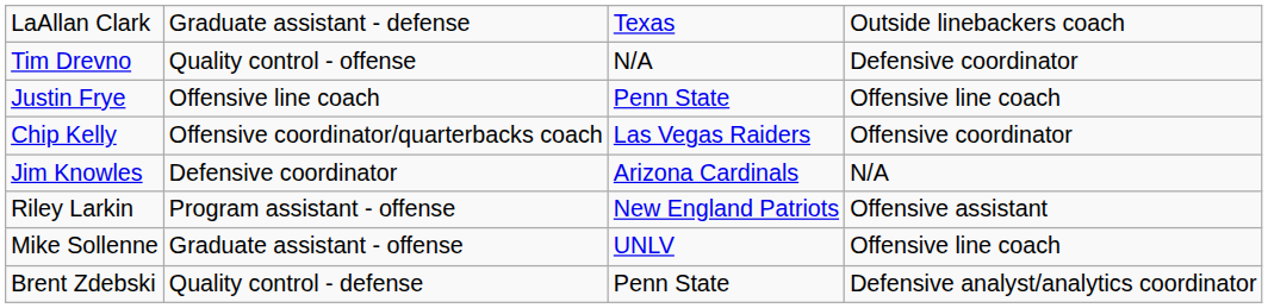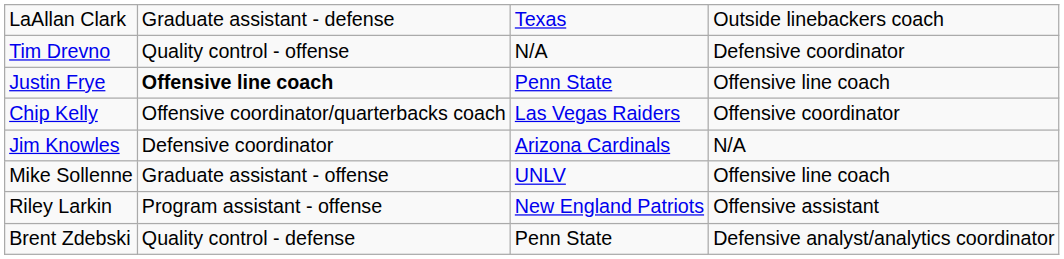 <table class="wikitable">
 <tr>
 <td>LaAllan Clark</td>
 <td>Graduate assistant - defense</td>
 <td><a href='#'>Texas</a></td>
 <td>Outside linebackers coach</td>
 </tr>
 <tr>
 <td><a href='#'>Tim Drevno</a></td>
 <td>Quality control - offense</td>
 <td>N/A</td>
 <td>Defensive coordinator</td>
 </tr>
 <tr>
 <td><a href='#'>Justin Frye</a></td>
-<td>Offensive line coach</td>
+<td><strong>Offensive line coach</strong></td>
 <td><a href='#'>Penn State</a></td>
 <td>Offensive line coach</td>
 </tr>
 <tr>
 <td><a href='#'>Chip Kelly</a></td>
 <td>Offensive coordinator/quarterbacks coach</td>
 <td><a href='#'>Las Vegas Raiders</a></td>
 <td>Offensive coordinator</td>
 </tr>
 <tr>
 <td><a href='#'>Jim Knowles</a></td>
 <td>Defensive coordinator</td>
 <td><a href='#'>Arizona Cardinals</a></td>
 <td>N/A</td>
 </tr>
 <tr>
+<td>Mike Sollenne</td>
+<td>Graduate assistant - offense</td>
+<td><a href='#'>UNLV</a></td>
+<td>Offensive line coach</td>
+</tr>
+<tr>
 <td>Riley Larkin</td>
 <td>Program assistant - offense</td>
 <td><a href='#'>New England Patriots</a></td>
 <td>Offensive assistant</td>
-</tr>
-<tr>
-<td>Mike Sollenne</td>
-<td>Graduate assistant - offense</td>
-<td><a href='#'>UNLV</a></td>
-<td>Offensive line coach</td>
 </tr>
 <tr>
 <td>Brent Zdebski</td>
 <td>Quality control - defense</td>
 <td>Penn State</td>
 <td>Defensive analyst/analytics coordinator</td>
 </tr>
 </table>
